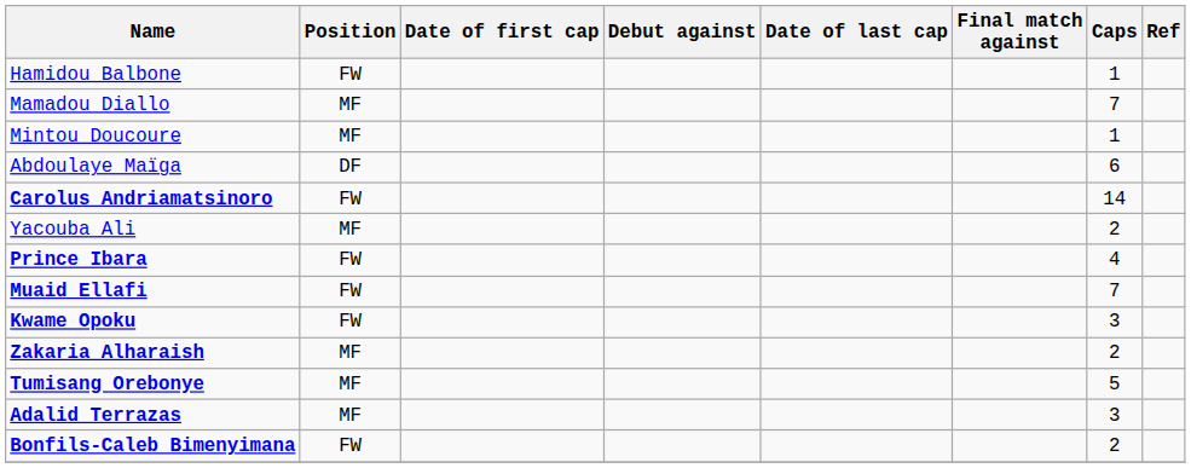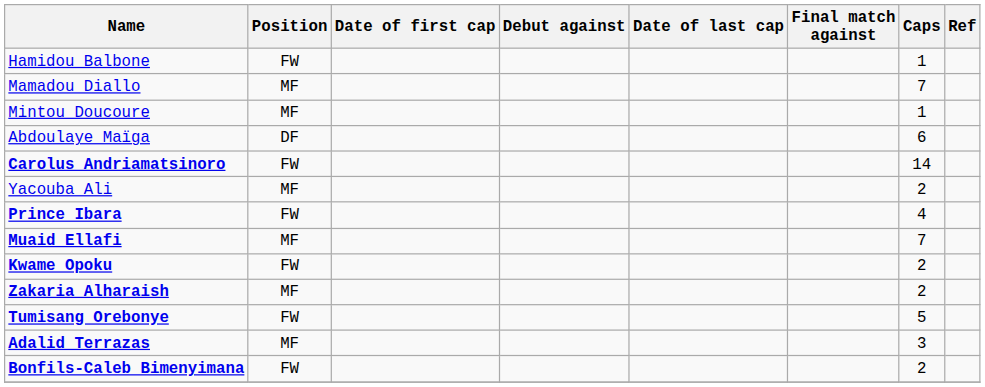 <table class="wikitable plainrowheaders sortable" style="text-align: center;">
 <tr>
 <th scope="col">Name</th>
 <th scope="col">Position</th>
 <th scope="col">Date of first cap</th>
 <th scope="col">Debut against</th>
 <th scope="col">Date of last cap</th>
 <th scope="col">Final match<br>against</th>
 <th scope="col">Caps</th>
 <th scope="col" class="unsortable">Ref</th>
 </tr>
 <tr>
 <td scope="row" align="left"> <a href='#'>Hamidou Balbone</a></td>
 <td align="center">FW</td>
 <td align="center"></td>
 <td align="center"></td>
 <td align="center"></td>
 <td align="center"></td>
 <td align="center">1</td>
 <td></td>
 </tr>
 <tr>
 <td scope="row" align="left"> <a href='#'>Mamadou Diallo</a></td>
 <td align="center">MF</td>
 <td align="center"></td>
 <td align="center"></td>
 <td align="center"></td>
 <td align="center"></td>
 <td align="center">7</td>
 <td></td>
 </tr>
 <tr>
 <td scope="row" align="left"> <a href='#'>Mintou Doucoure</a></td>
 <td align="center">MF</td>
 <td align="center"></td>
 <td align="center"></td>
 <td align="center"></td>
 <td align="center"></td>
 <td align="center">1</td>
 <td></td>
 </tr>
 <tr>
 <td scope="row" align="left"> <a href='#'>Abdoulaye Maïga</a></td>
 <td align="center">DF</td>
 <td align="center"></td>
 <td align="center"></td>
 <td align="center"></td>
 <td align="center"></td>
 <td align="center">6</td>
 <td></td>
 </tr>
 <tr>
 <td scope="row" align="left"> <strong><a href='#'>Carolus Andriamatsinoro</a></strong></td>
 <td align="center">FW</td>
 <td align="center"></td>
 <td align="center"></td>
 <td align="center"></td>
 <td align="center"></td>
 <td align="center">14</td>
 <td></td>
 </tr>
 <tr>
 <td scope="row" align="left"> <a href='#'>Yacouba Ali</a></td>
 <td align="center">MF</td>
 <td align="center"></td>
 <td align="center"></td>
 <td align="center"></td>
 <td align="center"></td>
 <td align="center">2</td>
 <td></td>
 </tr>
 <tr>
 <td scope="row" align="left"> <strong><a href='#'>Prince Ibara</a></strong></td>
 <td align="center">FW</td>
 <td align="center"></td>
 <td align="center"></td>
 <td align="center"></td>
 <td align="center"></td>
 <td align="center">4</td>
 <td></td>
 </tr>
 <tr>
 <td scope="row" align="left"> <strong><a href='#'>Muaid Ellafi</a></strong></td>
-<td align="center">FW</td>
+<td align="center">MF</td>
 <td align="center"></td>
 <td align="center"></td>
 <td align="center"></td>
 <td align="center"></td>
 <td align="center">7</td>
 <td></td>
 </tr>
 <tr>
 <td scope="row" align="left"> <strong><a href='#'>Kwame Opoku</a></strong></td>
 <td align="center">FW</td>
 <td align="center"></td>
 <td align="center"></td>
 <td align="center"></td>
 <td align="center"></td>
-<td align="center">3</td>
+<td align="center">2</td>
 <td></td>
 </tr>
 <tr>
 <td scope="row" align="left"> <strong><a href='#'>Zakaria Alharaish</a></strong></td>
 <td align="center">MF</td>
 <td align="center"></td>
 <td align="center"></td>
 <td align="center"></td>
 <td align="center"></td>
 <td align="center">2</td>
 <td></td>
 </tr>
 <tr>
 <td scope="row" align="left"> <strong><a href='#'>Tumisang Orebonye</a></strong></td>
-<td align="center">MF</td>
+<td align="center">FW</td>
 <td align="center"></td>
 <td align="center"></td>
 <td align="center"></td>
 <td align="center"></td>
 <td align="center">5</td>
 <td></td>
 </tr>
 <tr>
 <td scope="row" align="left"> <strong><a href='#'>Adalid Terrazas</a></strong></td>
 <td align="center">MF</td>
 <td align="center"></td>
 <td align="center"></td>
 <td align="center"></td>
 <td align="center"></td>
 <td align="center">3</td>
 <td></td>
 </tr>
 <tr>
 <td scope="row" align="left"> <strong><a href='#'>Bonfils-Caleb Bimenyimana</a></strong></td>
 <td align="center">FW</td>
 <td align="center"></td>
 <td align="center"></td>
 <td align="center"></td>
 <td align="center"></td>
 <td align="center">2</td>
 <td></td>
 </tr>
 <tr>
 </tr>
 </table>
